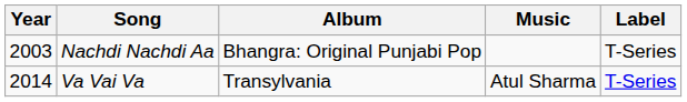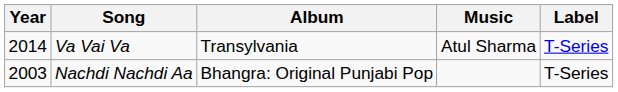 <table class="wikitable sortable">
 <tr>
 <th>Year</th>
 <th>Song</th>
 <th>Album</th>
 <th>Music</th>
 <th>Label</th>
 </tr>
 <tr>
+<td>2014</td>
+<td><em>Va Vai Va</em></td>
+<td>Transylvania</td>
+<td>Atul Sharma</td>
+<td><a href='#'>T-Series</a></td>
+</tr>
+<tr>
 <td>2003</td>
 <td><em>Nachdi Nachdi Aa</em></td>
 <td>Bhangra: Original Punjabi Pop</td>
 <td></td>
 <td>T-Series</td>
 </tr>
-<tr>
-<td>2014</td>
-<td><em>Va Vai Va</em></td>
-<td>Transylvania</td>
-<td>Atul Sharma</td>
-<td><a href='#'>T-Series</a></td>
-</tr>
 </table>
